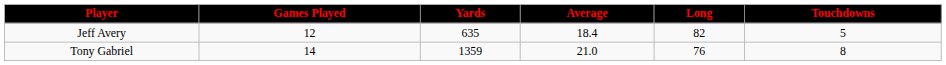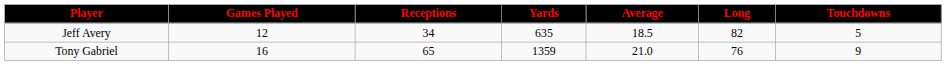 <table class="wikitable" style="min-width:80%;text-align:center;">
 <tr>
 <th style="background:black; color:red;">Player</th>
 <th style="background:black; color:red;">Games Played</th>
+<th style="background:black; color:red;">Receptions</th>
 <th style="background:black; color:red;">Yards</th>
 <th style="background:black; color:red;">Average</th>
 <th style="background:black; color:red;">Long</th>
 <th style="background:black; color:red;">Touchdowns</th>
 </tr>
 <tr>
 <td>Jeff Avery</td>
 <td>12</td>
+<td>34</td>
 <td>635</td>
-<td>18.4</td>
+<td>18.5</td>
 <td>82</td>
 <td>5</td>
 </tr>
 <tr>
 <td>Tony Gabriel</td>
-<td>14</td>
+<td>16</td>
+<td>65</td>
 <td>1359</td>
 <td>21.0</td>
 <td>76</td>
-<td>8</td>
+<td>9</td>
 </tr>
 </table>
